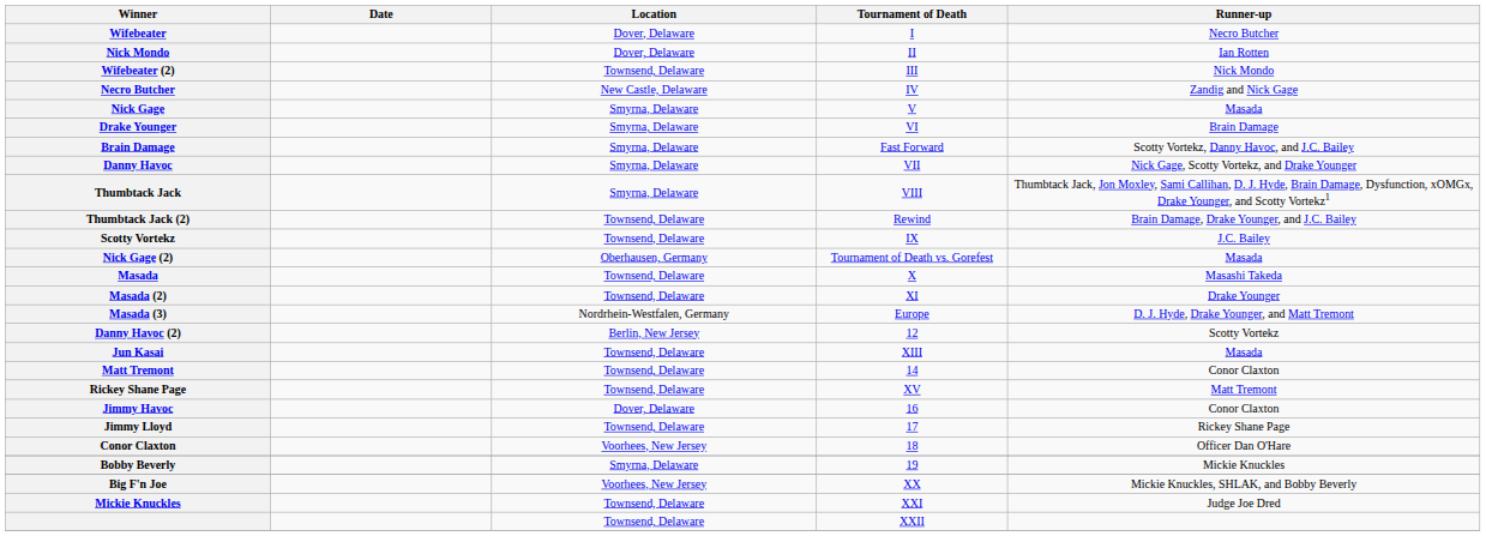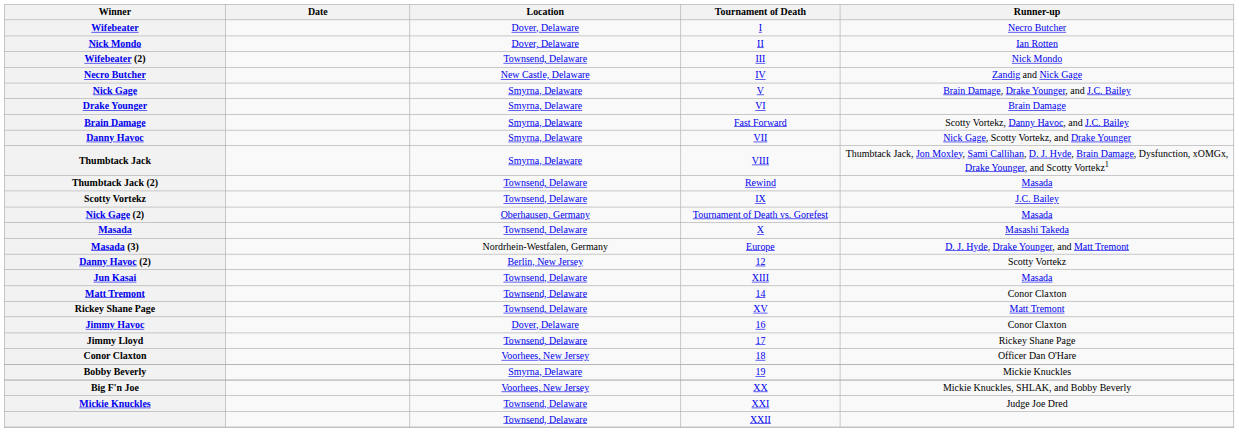 <table class="wikitable plainrowheaders" style="width:100%; text-align:center;">
 <tr>
 <th width=18%>Winner</th>
 <th width=15%>Date</th>
 <th width=22%>Location</th>
 <th width=13%>Tournament of Death</th>
 <th width=40%>Runner-up</th>
 </tr>
 <tr>
 <th scope="row"><a href='#'>Wifebeater</a></th>
 <td></td>
 <td><a href='#'>Dover, Delaware</a></td>
 <td><a href='#'>I</a></td>
 <td><a href='#'>Necro Butcher</a></td>
 </tr>
 <tr>
 <th scope="row"><a href='#'>Nick Mondo</a></th>
 <td></td>
 <td><a href='#'>Dover, Delaware</a></td>
 <td><a href='#'>II</a></td>
 <td><a href='#'>Ian Rotten</a></td>
 </tr>
 <tr>
 <th scope="row"><a href='#'>Wifebeater</a> (2)</th>
 <td></td>
 <td><a href='#'>Townsend, Delaware</a></td>
 <td><a href='#'>III</a></td>
 <td><a href='#'>Nick Mondo</a></td>
 </tr>
 <tr>
 <th scope="row"><a href='#'>Necro Butcher</a></th>
 <td></td>
 <td><a href='#'>New Castle, Delaware</a></td>
 <td><a href='#'>IV</a></td>
 <td><a href='#'>Zandig</a> and <a href='#'>Nick Gage</a></td>
 </tr>
 <tr>
 <th scope="row"><a href='#'>Nick Gage</a></th>
 <td></td>
 <td><a href='#'>Smyrna, Delaware</a></td>
 <td><a href='#'>V</a></td>
-<td><a href='#'>Masada</a></td>
+<td><a href='#'>Brain Damage</a>, <a href='#'>Drake Younger</a>, and <a href='#'>J.C. Bailey</a></td>
 </tr>
 <tr>
 <th scope="row"><a href='#'>Drake Younger</a></th>
 <td></td>
 <td><a href='#'>Smyrna, Delaware</a></td>
 <td><a href='#'>VI</a></td>
 <td><a href='#'>Brain Damage</a></td>
 </tr>
 <tr>
 <th scope="row"><a href='#'>Brain Damage</a></th>
 <td></td>
 <td><a href='#'>Smyrna, Delaware</a></td>
 <td><a href='#'>Fast Forward</a></td>
 <td>Scotty Vortekz, <a href='#'>Danny Havoc</a>, and <a href='#'>J.C. Bailey</a></td>
 </tr>
 <tr>
 <th scope="row"><a href='#'>Danny Havoc</a></th>
 <td></td>
 <td><a href='#'>Smyrna, Delaware</a></td>
 <td><a href='#'>VII</a></td>
 <td><a href='#'>Nick Gage</a>, Scotty Vortekz, and <a href='#'>Drake Younger</a></td>
 </tr>
 <tr>
 <th scope="row">Thumbtack Jack</th>
 <td></td>
 <td><a href='#'>Smyrna, Delaware</a></td>
 <td><a href='#'>VIII</a></td>
 <td>Thumbtack Jack, <a href='#'>Jon Moxley</a>, <a href='#'>Sami Callihan</a>, <a href='#'>D. J. Hyde</a>, <a href='#'>Brain Damage</a>, Dysfunction, xOMGx, <a href='#'>Drake Younger</a>, and Scotty Vortekz<sup>1</sup></td>
 </tr>
 <tr>
 <th scope="row">Thumbtack Jack (2)</th>
 <td></td>
 <td><a href='#'>Townsend, Delaware</a></td>
 <td><a href='#'>Rewind</a></td>
-<td><a href='#'>Brain Damage</a>, <a href='#'>Drake Younger</a>, and <a href='#'>J.C. Bailey</a></td>
+<td><a href='#'>Masada</a></td>
 </tr>
 <tr>
 <th scope="row">Scotty Vortekz</th>
 <td></td>
 <td><a href='#'>Townsend, Delaware</a></td>
 <td><a href='#'>IX</a></td>
 <td><a href='#'>J.C. Bailey</a></td>
 </tr>
 <tr>
 <th scope="row"><a href='#'>Nick Gage</a> (2)</th>
 <td></td>
 <td><a href='#'>Oberhausen, Germany</a></td>
 <td><a href='#'>Tournament of Death vs. Gorefest</a></td>
 <td><a href='#'>Masada</a></td>
 </tr>
 <tr>
 <th scope="row"><a href='#'>Masada</a></th>
 <td></td>
 <td><a href='#'>Townsend, Delaware</a></td>
 <td><a href='#'>X</a></td>
 <td><a href='#'>Masashi Takeda</a></td>
-</tr>
-<tr>
-<th scope="row"><a href='#'>Masada</a> (2)</th>
-<td></td>
-<td><a href='#'>Townsend, Delaware</a></td>
-<td><a href='#'>XI</a></td>
-<td><a href='#'>Drake Younger</a></td>
 </tr>
 <tr>
 <th scope="row"><a href='#'>Masada</a> (3)</th>
 <td></td>
 <td>Nordrhein-Westfalen, Germany</td>
 <td><a href='#'>Europe</a></td>
 <td><a href='#'>D. J. Hyde</a>, <a href='#'>Drake Younger</a>, and <a href='#'>Matt Tremont</a></td>
 </tr>
 <tr>
 <th scope="row"><a href='#'>Danny Havoc</a> (2)</th>
 <td></td>
 <td><a href='#'>Berlin, New Jersey</a></td>
 <td><a href='#'>12</a></td>
 <td>Scotty Vortekz</td>
 </tr>
 <tr>
 <th scope="row"><a href='#'>Jun Kasai</a></th>
 <td></td>
 <td><a href='#'>Townsend, Delaware</a></td>
 <td><a href='#'>XIII</a></td>
 <td><a href='#'>Masada</a></td>
 </tr>
 <tr>
 <th scope="row"><a href='#'>Matt Tremont</a></th>
 <td></td>
 <td><a href='#'>Townsend, Delaware</a></td>
 <td><a href='#'>14</a></td>
 <td>Conor Claxton</td>
 </tr>
 <tr>
 <th scope="row">Rickey Shane Page</th>
 <td></td>
 <td><a href='#'>Townsend, Delaware</a></td>
 <td><a href='#'>XV</a></td>
 <td><a href='#'>Matt Tremont</a></td>
 </tr>
 <tr>
 <th scope="row"><a href='#'>Jimmy Havoc</a></th>
 <td></td>
 <td><a href='#'>Dover, Delaware</a></td>
 <td><a href='#'>16</a></td>
 <td>Conor Claxton</td>
 </tr>
 <tr>
 <th scope="row">Jimmy Lloyd</th>
 <td></td>
 <td><a href='#'>Townsend, Delaware</a></td>
 <td><a href='#'>17</a></td>
 <td>Rickey Shane Page</td>
 </tr>
 <tr>
 <th scope="row">Conor Claxton</th>
 <td></td>
 <td><a href='#'>Voorhees, New Jersey</a></td>
 <td><a href='#'>18</a></td>
 <td>Officer Dan O'Hare</td>
 </tr>
 <tr>
 </tr>
 <tr>
 <th scope="row">Bobby Beverly</th>
 <td></td>
 <td><a href='#'>Smyrna, Delaware</a></td>
 <td><a href='#'>19</a></td>
 <td>Mickie Knuckles</td>
 </tr>
 <tr>
 </tr>
 <tr>
 <th scope="row">Big F'n Joe</th>
 <td></td>
 <td><a href='#'>Voorhees, New Jersey</a></td>
 <td><a href='#'>XX</a></td>
 <td>Mickie Knuckles, SHLAK, and Bobby Beverly</td>
 </tr>
 <tr>
 <th scope="row"><a href='#'>Mickie Knuckles</a></th>
 <td></td>
 <td><a href='#'>Townsend, Delaware</a></td>
 <td><a href='#'>XXI</a></td>
 <td>Judge Joe Dred</td>
 </tr>
 <tr>
 <th scope="row"></th>
 <td></td>
 <td><a href='#'>Townsend, Delaware</a></td>
 <td><a href='#'>XXII</a></td>
 <td></td>
 </tr>
 <tr>
 </tr>
 </table>
